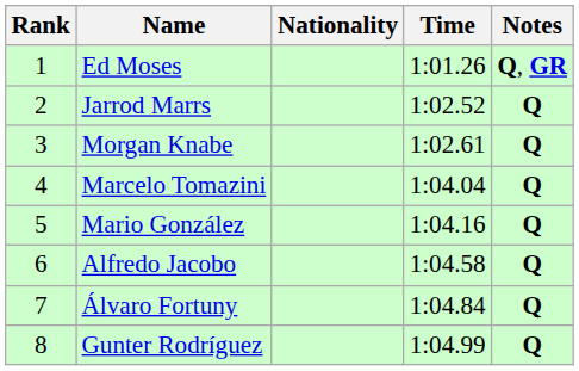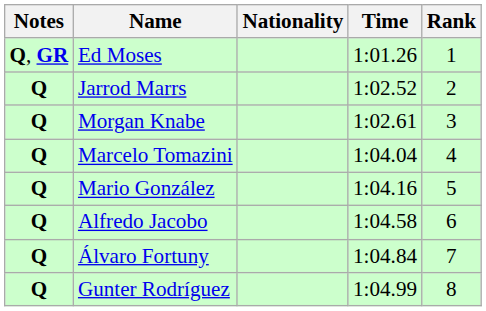 <table class="wikitable sortable" style="text-align:center">
 <tr>
-<th>Rank</th>
+<th>Notes</th>
 <th>Name</th>
 <th>Nationality</th>
 <th>Time</th>
-<th>Notes</th>
+<th>Rank</th>
 </tr>
 <tr bgcolor=ccffcc>
-<td>1</td>
+<td><strong>Q</strong>, <strong><a href='#'>GR</a></strong></td>
 <td align=left><a href='#'>Ed Moses</a></td>
 <td align=left></td>
 <td>1:01.26</td>
-<td><strong>Q</strong>, <strong><a href='#'>GR</a></strong></td>
+<td>1</td>
 </tr>
 <tr bgcolor=ccffcc>
-<td>2</td>
+<td><strong>Q</strong></td>
 <td align=left><a href='#'>Jarrod Marrs</a></td>
 <td align=left></td>
 <td>1:02.52</td>
-<td><strong>Q</strong></td>
+<td>2</td>
 </tr>
 <tr bgcolor=ccffcc>
-<td>3</td>
+<td><strong>Q</strong></td>
 <td align=left><a href='#'>Morgan Knabe</a></td>
 <td align=left></td>
 <td>1:02.61</td>
-<td><strong>Q</strong></td>
+<td>3</td>
 </tr>
 <tr bgcolor=ccffcc>
-<td>4</td>
+<td><strong>Q</strong></td>
 <td align=left><a href='#'>Marcelo Tomazini</a></td>
 <td align=left></td>
 <td>1:04.04</td>
-<td><strong>Q</strong></td>
+<td>4</td>
 </tr>
 <tr bgcolor=ccffcc>
-<td>5</td>
+<td><strong>Q</strong></td>
 <td align=left><a href='#'>Mario González</a></td>
 <td align=left></td>
 <td>1:04.16</td>
-<td><strong>Q</strong></td>
+<td>5</td>
 </tr>
 <tr bgcolor=ccffcc>
-<td>6</td>
+<td><strong>Q</strong></td>
 <td align=left><a href='#'>Alfredo Jacobo</a></td>
 <td align=left></td>
 <td>1:04.58</td>
-<td><strong>Q</strong></td>
+<td>6</td>
 </tr>
 <tr bgcolor=ccffcc>
-<td>7</td>
+<td><strong>Q</strong></td>
 <td align=left><a href='#'>Álvaro Fortuny</a></td>
 <td align=left></td>
 <td>1:04.84</td>
-<td><strong>Q</strong></td>
+<td>7</td>
 </tr>
 <tr bgcolor=ccffcc>
-<td>8</td>
+<td><strong>Q</strong></td>
 <td align=left><a href='#'>Gunter Rodríguez</a></td>
 <td align=left></td>
 <td>1:04.99</td>
-<td><strong>Q</strong></td>
+<td>8</td>
 </tr>
 </table>
